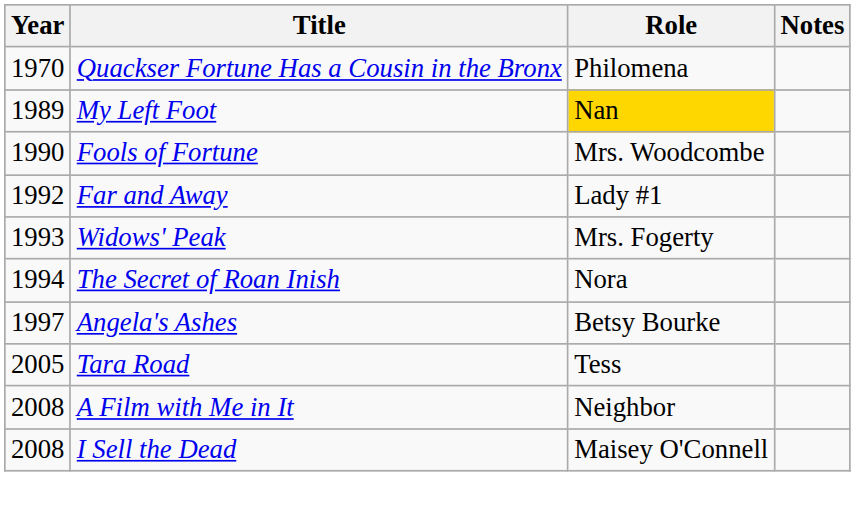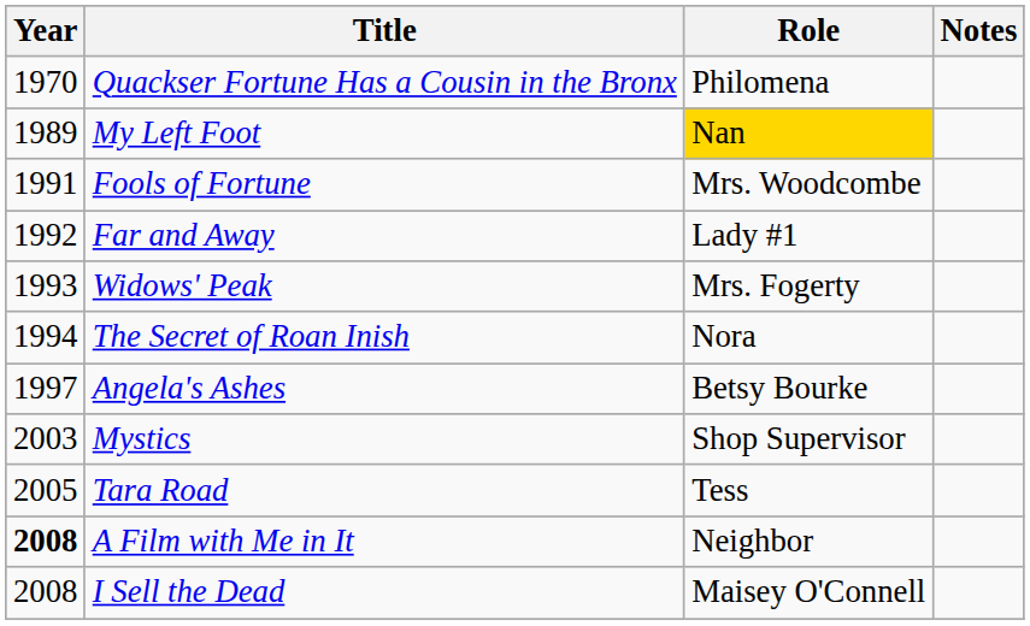 <table class="wikitable">
 <tr>
 <th>Year</th>
 <th>Title</th>
 <th>Role</th>
 <th>Notes</th>
 </tr>
 <tr>
 <td>1970</td>
 <td><em><a href='#'>Quackser Fortune Has a Cousin in the Bronx</a></em></td>
 <td>Philomena</td>
 <td></td>
 </tr>
 <tr>
 <td>1989</td>
 <td><em><a href='#'>My Left Foot</a></em></td>
 <td style="background: gold;">Nan</td>
 <td></td>
 </tr>
 <tr>
-<td>1990</td>
+<td>1991</td>
 <td><em><a href='#'>Fools of Fortune</a></em></td>
 <td>Mrs. Woodcombe</td>
 <td></td>
 </tr>
 <tr>
 <td>1992</td>
 <td><em><a href='#'>Far and Away</a></em></td>
 <td>Lady #1</td>
 <td></td>
 </tr>
 <tr>
 <td>1993</td>
 <td><em><a href='#'>Widows' Peak</a></em></td>
 <td>Mrs. Fogerty</td>
 <td></td>
 </tr>
 <tr>
 <td>1994</td>
 <td><em><a href='#'>The Secret of Roan Inish</a></em></td>
 <td>Nora</td>
 <td></td>
 </tr>
 <tr>
 <td>1997</td>
 <td><em><a href='#'>Angela's Ashes</a></em></td>
 <td>Betsy Bourke</td>
 <td></td>
 </tr>
 <tr>
+<td>2003</td>
+<td><em><a href='#'>Mystics</a></em></td>
+<td>Shop Supervisor</td>
+<td></td>
+</tr>
+<tr>
 <td>2005</td>
 <td><em><a href='#'>Tara Road</a></em></td>
 <td>Tess</td>
 <td></td>
 </tr>
 <tr>
-<td>2008</td>
+<td><strong>2008</strong></td>
 <td><em><a href='#'>A Film with Me in It</a></em></td>
 <td>Neighbor</td>
 <td></td>
 </tr>
 <tr>
 <td>2008</td>
 <td><em><a href='#'>I Sell the Dead</a></em></td>
 <td>Maisey O'Connell</td>
 <td></td>
 </tr>
 </table>
